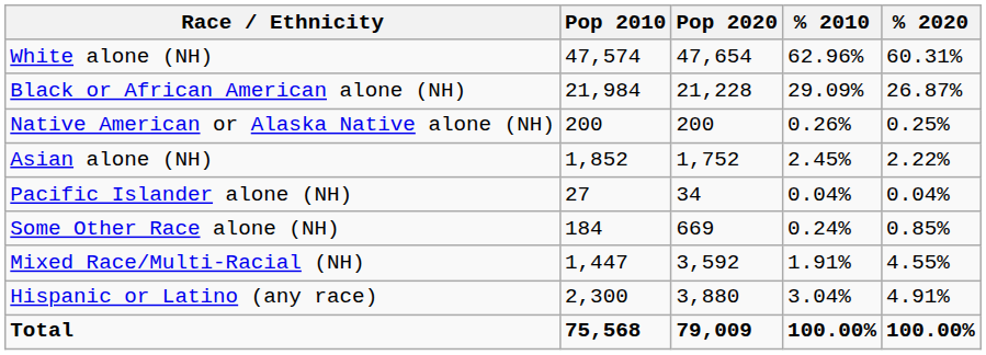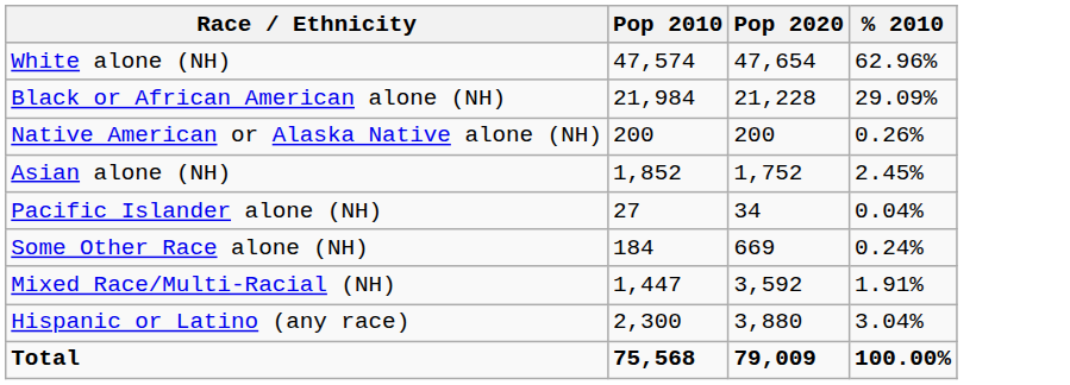 <table class="wikitable">
 <tr>
 <th>Race / Ethnicity</th>
 <th>Pop 2010</th>
 <th>Pop 2020</th>
 <th>% 2010</th>
-<th>% 2020</th>
 </tr>
 <tr>
 <td><a href='#'>White</a> alone (NH)</td>
 <td>47,574</td>
 <td>47,654</td>
 <td>62.96%</td>
-<td>60.31%</td>
 </tr>
 <tr>
 <td><a href='#'>Black or African American</a> alone (NH)</td>
 <td>21,984</td>
 <td>21,228</td>
 <td>29.09%</td>
-<td>26.87%</td>
 </tr>
 <tr>
 <td><a href='#'>Native American</a> or <a href='#'>Alaska Native</a> alone (NH)</td>
 <td>200</td>
 <td>200</td>
 <td>0.26%</td>
-<td>0.25%</td>
 </tr>
 <tr>
 <td><a href='#'>Asian</a> alone (NH)</td>
 <td>1,852</td>
 <td>1,752</td>
 <td>2.45%</td>
-<td>2.22%</td>
 </tr>
 <tr>
 <td><a href='#'>Pacific Islander</a> alone (NH)</td>
 <td>27</td>
 <td>34</td>
-<td>0.04%</td>
 <td>0.04%</td>
 </tr>
 <tr>
 <td><a href='#'>Some Other Race</a> alone (NH)</td>
 <td>184</td>
 <td>669</td>
 <td>0.24%</td>
-<td>0.85%</td>
 </tr>
 <tr>
 <td><a href='#'>Mixed Race/Multi-Racial</a> (NH)</td>
 <td>1,447</td>
 <td>3,592</td>
 <td>1.91%</td>
-<td>4.55%</td>
 </tr>
 <tr>
 <td><a href='#'>Hispanic or Latino</a> (any race)</td>
 <td>2,300</td>
 <td>3,880</td>
 <td>3.04%</td>
-<td>4.91%</td>
 </tr>
 <tr>
 <td><strong>Total</strong></td>
 <td><strong>75,568</strong></td>
 <td><strong>79,009</strong></td>
 <td><strong>100.00%</strong></td>
-<td><strong>100.00%</strong></td>
 </tr>
 </table>
